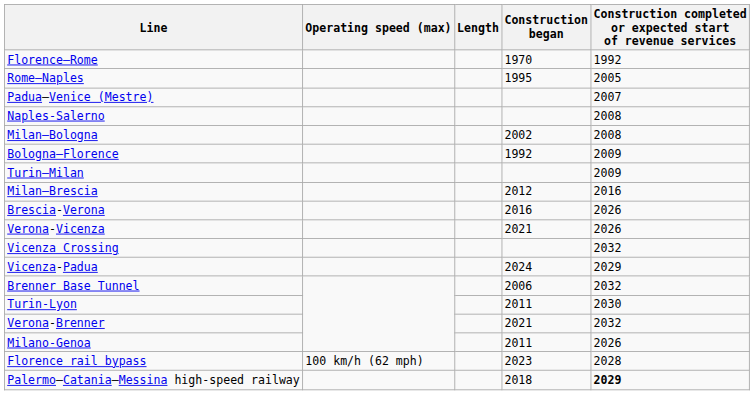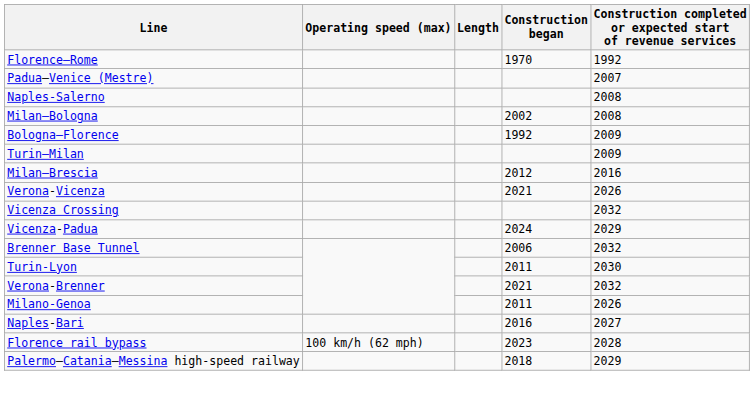 <table class="wikitable sortable">
 <tr>
 <th>Line</th>
 <th>Operating speed (max)</th>
 <th>Length</th>
 <th>Construction<br>began</th>
 <th>Construction completed<br>or expected start<br>of revenue services</th>
 </tr>
 <tr>
 <td><a href='#'>Florence–Rome</a></td>
 <td></td>
 <td></td>
 <td>1970</td>
 <td>1992</td>
-</tr>
-<tr>
-<td><a href='#'>Rome–Naples</a></td>
-<td></td>
-<td></td>
-<td>1995</td>
-<td>2005</td>
 </tr>
 <tr>
 <td><a href='#'>Padua</a>–<a href='#'>Venice (Mestre)</a></td>
 <td></td>
 <td></td>
 <td></td>
 <td>2007</td>
 </tr>
 <tr>
 <td><a href='#'>Naples-Salerno</a></td>
 <td></td>
 <td></td>
 <td></td>
 <td>2008</td>
 </tr>
 <tr>
 <td><a href='#'>Milan–Bologna</a></td>
 <td></td>
 <td></td>
 <td>2002</td>
 <td>2008</td>
 </tr>
 <tr>
 <td><a href='#'>Bologna–Florence</a></td>
 <td></td>
 <td></td>
 <td>1992</td>
 <td>2009</td>
 </tr>
 <tr>
 <td><a href='#'>Turin–Milan</a></td>
 <td></td>
 <td></td>
 <td></td>
 <td>2009</td>
 </tr>
 <tr>
 <td><a href='#'>Milan–Brescia</a></td>
 <td></td>
 <td></td>
 <td>2012</td>
 <td>2016</td>
-</tr>
-<tr>
-<td><a href='#'>Brescia</a>-<a href='#'>Verona</a></td>
-<td></td>
-<td></td>
-<td>2016</td>
-<td>2026</td>
 </tr>
 <tr>
 <td><a href='#'>Verona</a>-<a href='#'>Vicenza</a></td>
 <td></td>
 <td></td>
 <td>2021</td>
 <td>2026</td>
 </tr>
 <tr>
 <td><a href='#'>Vicenza Crossing</a></td>
 <td></td>
 <td></td>
 <td></td>
 <td>2032</td>
 </tr>
 <tr>
 <td><a href='#'>Vicenza</a>-<a href='#'>Padua</a></td>
 <td></td>
 <td></td>
 <td>2024</td>
 <td>2029</td>
 </tr>
 <tr>
 <td><a href='#'>Brenner Base Tunnel</a></td>
 <td rowspan="4"></td>
 <td></td>
 <td>2006</td>
 <td>2032</td>
 </tr>
 <tr>
 <td><a href='#'>Turin-Lyon</a></td>
 <td></td>
 <td>2011</td>
 <td>2030</td>
 </tr>
 <tr>
 <td><a href='#'>Verona</a>-<a href='#'>Brenner</a></td>
 <td></td>
 <td>2021</td>
 <td>2032</td>
 </tr>
 <tr>
 <td><a href='#'>Milano-Genoa</a></td>
 <td></td>
 <td>2011</td>
 <td>2026</td>
 </tr>
 <tr>
+<td><a href='#'>Naples</a>-<a href='#'>Bari</a></td>
+<td></td>
+<td></td>
+<td>2016</td>
+<td>2027</td>
+</tr>
+<tr>
 <td><a href='#'>Florence rail bypass</a></td>
 <td>100 km/h (62 mph)</td>
 <td></td>
 <td>2023</td>
 <td>2028</td>
 </tr>
 <tr>
 <td><a href='#'>Palermo</a>–<a href='#'>Catania</a>–<a href='#'>Messina</a> high-speed railway</td>
 <td></td>
 <td></td>
 <td>2018</td>
-<td><strong>2029</strong></td>
+<td>2029</td>
 </tr>
 </table>
